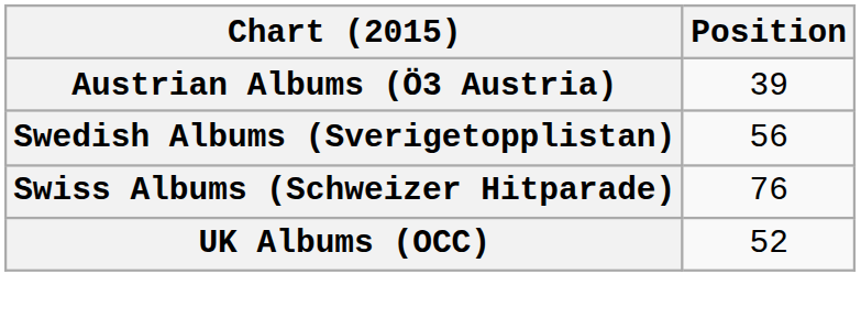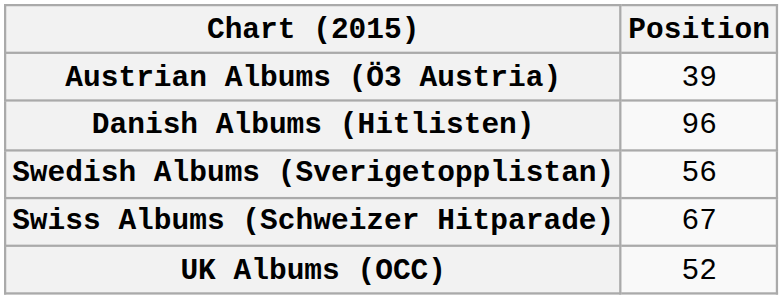 <table class="wikitable sortable plainrowheaders" style="text-align:center">
 <tr>
 <th scope="col">Chart (2015)</th>
 <th scope="col">Position</th>
 </tr>
 <tr>
 <th scope="row">Austrian Albums (Ö3 Austria)</th>
 <td>39</td>
 </tr>
 <tr>
+<th scope="row">Danish Albums (Hitlisten)</th>
+<td>96</td>
+</tr>
+<tr>
 <th scope="row">Swedish Albums (Sverigetopplistan)</th>
 <td>56</td>
 </tr>
 <tr>
 <th scope="row">Swiss Albums (Schweizer Hitparade)</th>
-<td>76</td>
+<td>67</td>
 </tr>
 <tr>
 <th scope="row">UK Albums (OCC)</th>
 <td>52</td>
 </tr>
 </table>
